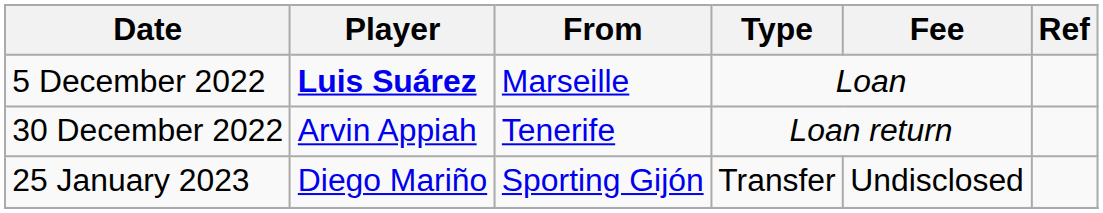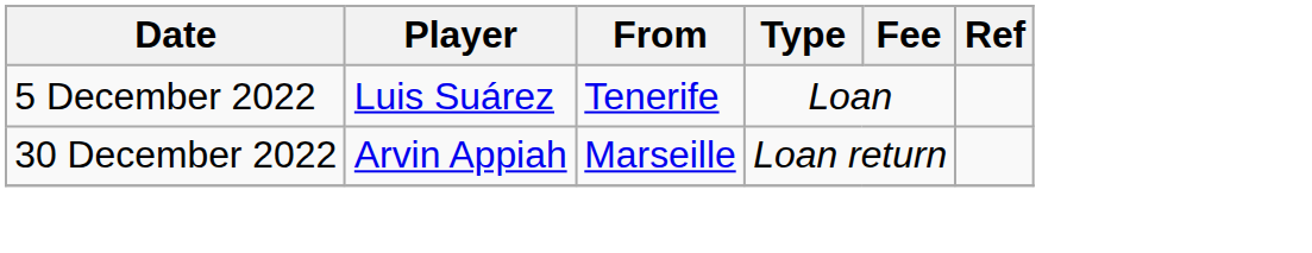 <table class="wikitable">
 <tr>
 <th>Date</th>
 <th>Player</th>
 <th>From</th>
 <th>Type</th>
 <th>Fee</th>
 <th>Ref</th>
 </tr>
 <tr>
 <td>5 December 2022</td>
-<td><strong> <a href='#'>Luis Suárez</a></strong></td>
-<td> <a href='#'>Marseille</a></td>
+<td> <a href='#'>Luis Suárez</a></td>
+<td><a href='#'>Tenerife</a></td>
 <td colspan=2 align=center><em>Loan</em></td>
 <td align=center></td>
 </tr>
 <tr>
 <td>30 December 2022</td>
 <td> <a href='#'>Arvin Appiah</a></td>
-<td><a href='#'>Tenerife</a></td>
+<td> <a href='#'>Marseille</a></td>
 <td colspan=2 align=center><em>Loan return</em></td>
-<td align=center></td>
-</tr>
-<tr>
-<td>25 January 2023</td>
-<td> <a href='#'>Diego Mariño</a></td>
-<td><a href='#'>Sporting Gijón</a></td>
-<td align=center>Transfer</td>
-<td align=center>Undisclosed</td>
 <td align=center></td>
 </tr>
 <tr>
 </tr>
 </table>
